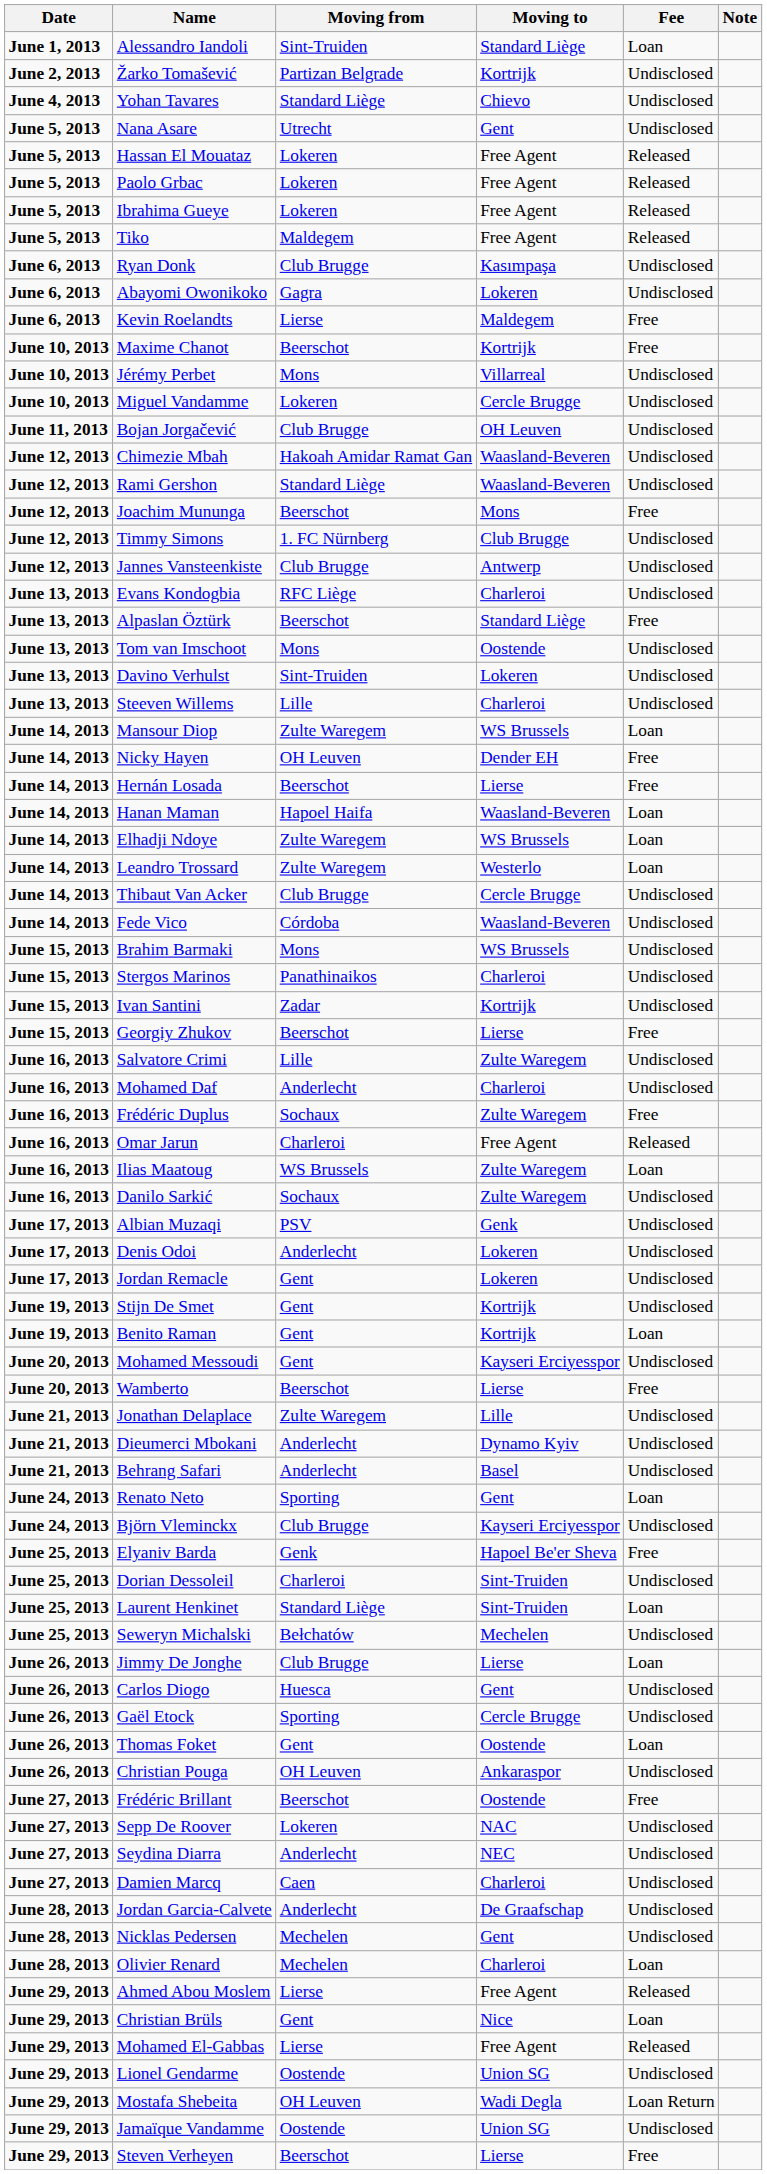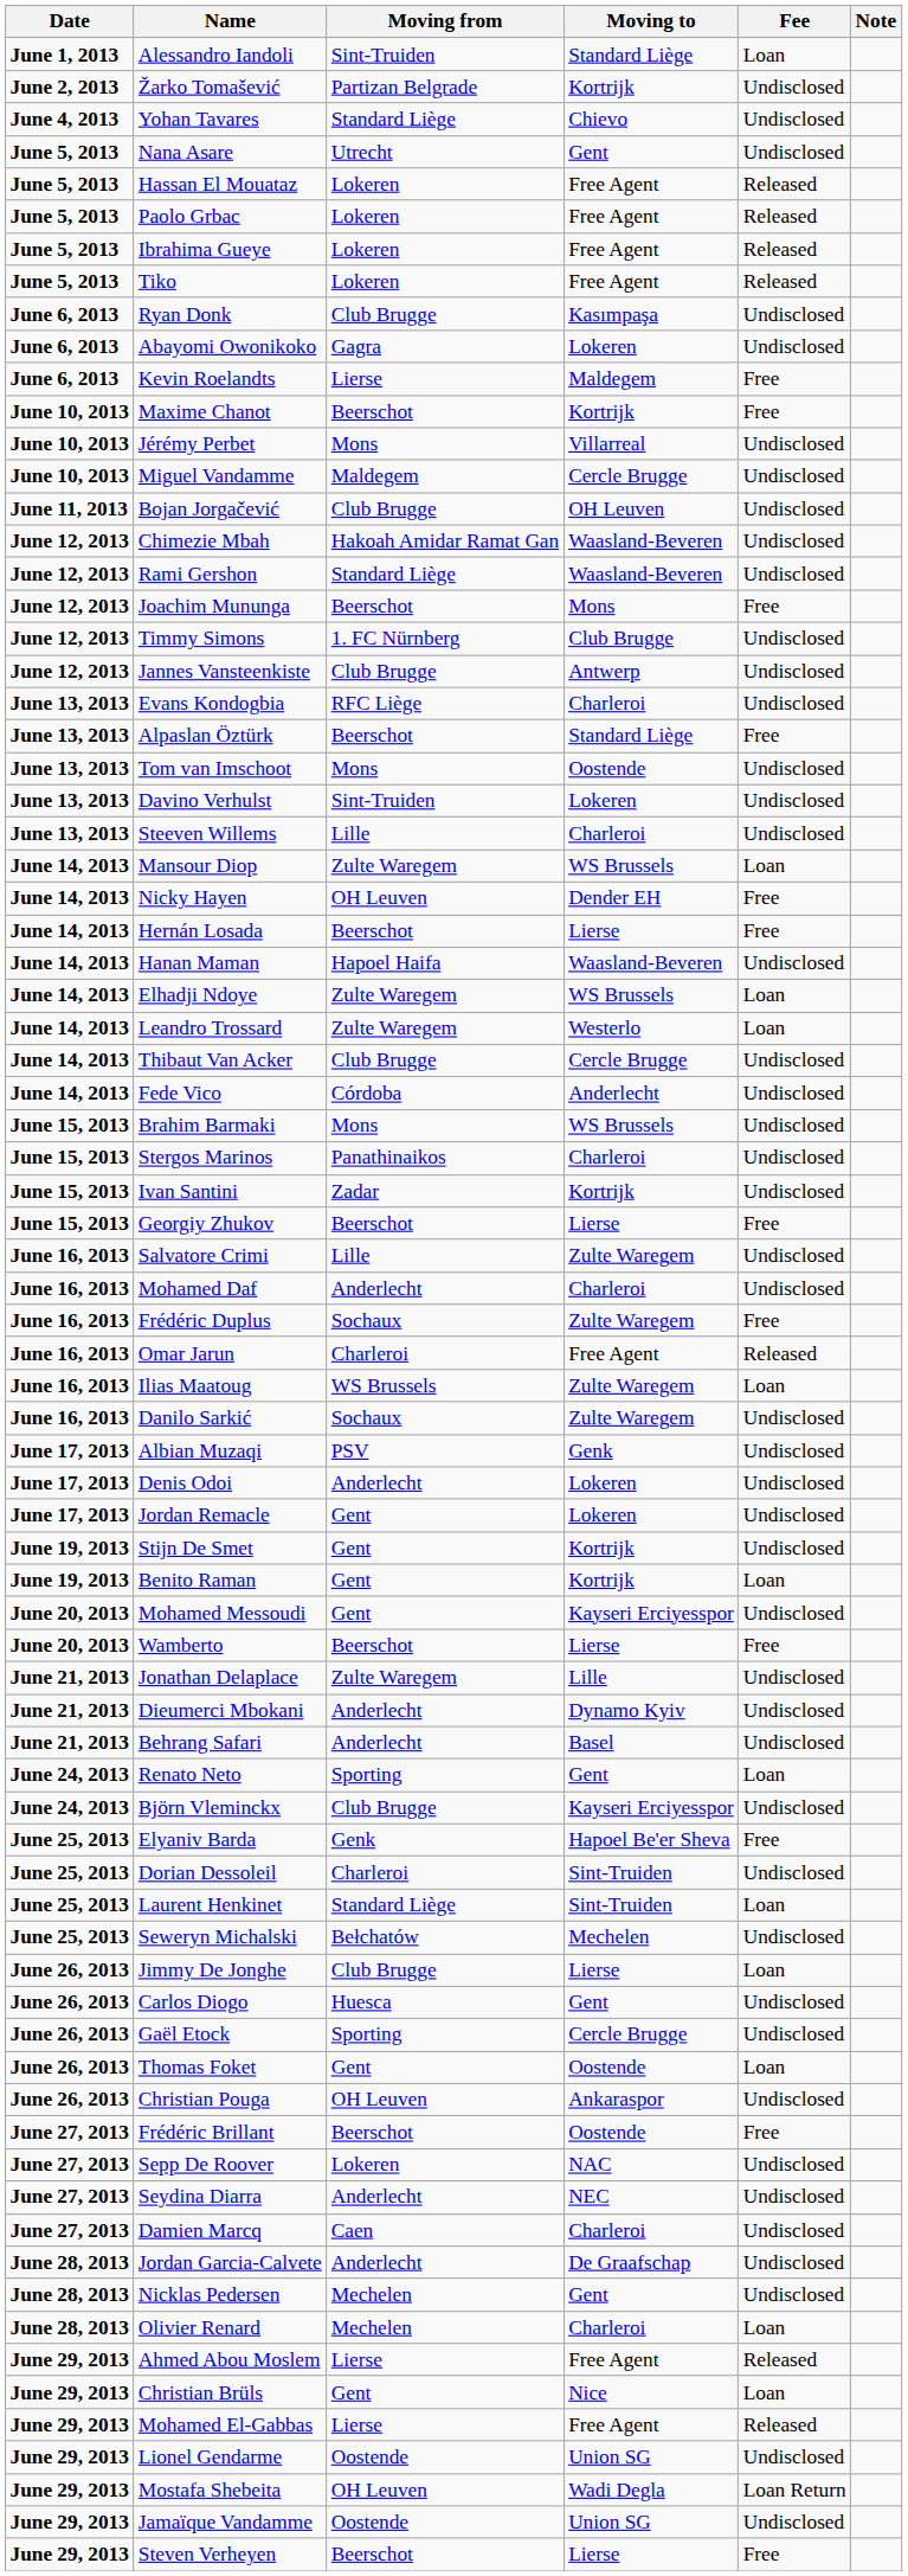 <table class="wikitable sortable">
 <tr>
 <th>Date</th>
 <th>Name</th>
 <th>Moving from</th>
 <th>Moving to</th>
 <th>Fee</th>
 <th>Note</th>
 </tr>
 <tr>
 <td><strong>June 1, 2013</strong></td>
 <td> <a href='#'>Alessandro Iandoli</a></td>
 <td> <a href='#'>Sint-Truiden</a></td>
 <td> <a href='#'>Standard Liège</a></td>
 <td>Loan </td>
 <td align=center></td>
 </tr>
 <tr>
 <td><strong>June 2, 2013</strong></td>
 <td> <a href='#'>Žarko Tomašević</a></td>
 <td> <a href='#'>Partizan Belgrade</a></td>
 <td> <a href='#'>Kortrijk</a></td>
 <td>Undisclosed </td>
 <td></td>
 </tr>
 <tr>
 <td><strong>June 4, 2013</strong></td>
 <td> <a href='#'>Yohan Tavares</a></td>
 <td> <a href='#'>Standard Liège</a></td>
 <td> <a href='#'>Chievo</a></td>
 <td>Undisclosed </td>
 <td align=center></td>
 </tr>
 <tr>
 <td><strong>June 5, 2013</strong></td>
 <td> <a href='#'>Nana Asare</a></td>
 <td> <a href='#'>Utrecht</a></td>
 <td> <a href='#'>Gent</a></td>
 <td>Undisclosed </td>
 <td></td>
 </tr>
 <tr>
 <td><strong>June 5, 2013</strong></td>
 <td> <a href='#'>Hassan El Mouataz</a></td>
 <td> <a href='#'>Lokeren</a></td>
 <td>Free Agent</td>
 <td>Released </td>
 <td></td>
 </tr>
 <tr>
 <td><strong>June 5, 2013</strong></td>
 <td> <a href='#'>Paolo Grbac</a></td>
 <td> <a href='#'>Lokeren</a></td>
 <td>Free Agent</td>
 <td>Released </td>
 <td></td>
 </tr>
 <tr>
 <td><strong>June 5, 2013</strong></td>
 <td> <a href='#'>Ibrahima Gueye</a></td>
 <td> <a href='#'>Lokeren</a></td>
 <td>Free Agent</td>
 <td>Released </td>
 <td></td>
 </tr>
 <tr>
 <td><strong>June 5, 2013</strong></td>
 <td> <a href='#'>Tiko</a></td>
-<td> <a href='#'>Maldegem</a></td>
+<td> <a href='#'>Lokeren</a></td>
 <td>Free Agent</td>
 <td>Released </td>
 <td></td>
 </tr>
 <tr>
 <td><strong>June 6, 2013</strong></td>
 <td> <a href='#'>Ryan Donk</a></td>
 <td> <a href='#'>Club Brugge</a></td>
 <td> <a href='#'>Kasımpaşa</a></td>
 <td>Undisclosed </td>
 <td></td>
 </tr>
 <tr>
 <td><strong>June 6, 2013</strong></td>
 <td> <a href='#'>Abayomi Owonikoko</a></td>
 <td> <a href='#'>Gagra</a></td>
 <td> <a href='#'>Lokeren</a></td>
 <td>Undisclosed </td>
 <td></td>
 </tr>
 <tr>
 <td><strong>June 6, 2013</strong></td>
 <td> <a href='#'>Kevin Roelandts</a></td>
 <td> <a href='#'>Lierse</a></td>
 <td> <a href='#'>Maldegem</a></td>
 <td>Free </td>
 <td align=center></td>
 </tr>
 <tr>
 <td><strong>June 10, 2013</strong></td>
 <td> <a href='#'>Maxime Chanot</a></td>
 <td> <a href='#'>Beerschot</a></td>
 <td> <a href='#'>Kortrijk</a></td>
 <td>Free </td>
 <td></td>
 </tr>
 <tr>
 <td><strong>June 10, 2013</strong></td>
 <td> <a href='#'>Jérémy Perbet</a></td>
 <td> <a href='#'>Mons</a></td>
 <td> <a href='#'>Villarreal</a></td>
 <td>Undisclosed </td>
 <td align=center></td>
 </tr>
 <tr>
 <td><strong>June 10, 2013</strong></td>
 <td> <a href='#'>Miguel Vandamme</a></td>
-<td> <a href='#'>Lokeren</a></td>
+<td> <a href='#'>Maldegem</a></td>
 <td> <a href='#'>Cercle Brugge</a></td>
 <td>Undisclosed </td>
 <td></td>
 </tr>
 <tr>
 <td><strong>June 11, 2013</strong></td>
 <td> <a href='#'>Bojan Jorgačević</a></td>
 <td> <a href='#'>Club Brugge</a></td>
 <td> <a href='#'>OH Leuven</a></td>
 <td>Undisclosed </td>
 <td></td>
 </tr>
 <tr>
 <td><strong>June 12, 2013</strong></td>
 <td> <a href='#'>Chimezie Mbah</a></td>
 <td> <a href='#'>Hakoah Amidar Ramat Gan</a></td>
 <td> <a href='#'>Waasland-Beveren</a></td>
 <td>Undisclosed </td>
 <td></td>
 </tr>
 <tr>
 <td><strong>June 12, 2013</strong></td>
 <td> <a href='#'>Rami Gershon</a></td>
 <td> <a href='#'>Standard Liège</a></td>
 <td> <a href='#'>Waasland-Beveren</a></td>
 <td>Undisclosed </td>
 <td align=center></td>
 </tr>
 <tr>
 <td><strong>June 12, 2013</strong></td>
 <td> <a href='#'>Joachim Mununga</a></td>
 <td> <a href='#'>Beerschot</a></td>
 <td> <a href='#'>Mons</a></td>
 <td>Free </td>
 <td></td>
 </tr>
 <tr>
 <td><strong>June 12, 2013</strong></td>
 <td> <a href='#'>Timmy Simons</a></td>
 <td> <a href='#'>1. FC Nürnberg</a></td>
 <td> <a href='#'>Club Brugge</a></td>
 <td>Undisclosed </td>
 <td></td>
 </tr>
 <tr>
 <td><strong>June 12, 2013</strong></td>
 <td> <a href='#'>Jannes Vansteenkiste</a></td>
 <td> <a href='#'>Club Brugge</a></td>
 <td> <a href='#'>Antwerp</a></td>
 <td>Undisclosed </td>
 <td></td>
 </tr>
 <tr>
 <td><strong>June 13, 2013</strong></td>
 <td> <a href='#'>Evans Kondogbia</a></td>
 <td> <a href='#'>RFC Liège</a></td>
 <td> <a href='#'>Charleroi</a></td>
 <td>Undisclosed </td>
 <td></td>
 </tr>
 <tr>
 <td><strong>June 13, 2013</strong></td>
 <td> <a href='#'>Alpaslan Öztürk</a></td>
 <td> <a href='#'>Beerschot</a></td>
 <td> <a href='#'>Standard Liège</a></td>
 <td>Free </td>
 <td></td>
 </tr>
 <tr>
 <td><strong>June 13, 2013</strong></td>
 <td> <a href='#'>Tom van Imschoot</a></td>
 <td> <a href='#'>Mons</a></td>
 <td> <a href='#'>Oostende</a></td>
 <td>Undisclosed </td>
 <td></td>
 </tr>
 <tr>
 <td><strong>June 13, 2013</strong></td>
 <td> <a href='#'>Davino Verhulst</a></td>
 <td> <a href='#'>Sint-Truiden</a></td>
 <td> <a href='#'>Lokeren</a></td>
 <td>Undisclosed </td>
 <td></td>
 </tr>
 <tr>
 <td><strong>June 13, 2013</strong></td>
 <td> <a href='#'>Steeven Willems</a></td>
 <td> <a href='#'>Lille</a></td>
 <td> <a href='#'>Charleroi</a></td>
 <td>Undisclosed </td>
 <td></td>
 </tr>
 <tr>
 <td><strong>June 14, 2013</strong></td>
 <td> <a href='#'>Mansour Diop</a></td>
 <td> <a href='#'>Zulte Waregem</a></td>
 <td> <a href='#'>WS Brussels</a></td>
 <td>Loan </td>
 <td></td>
 </tr>
 <tr>
 <td><strong>June 14, 2013</strong></td>
 <td> <a href='#'>Nicky Hayen</a></td>
 <td> <a href='#'>OH Leuven</a></td>
 <td> <a href='#'>Dender EH</a></td>
 <td>Free </td>
 <td align=center></td>
 </tr>
 <tr>
 <td><strong>June 14, 2013</strong></td>
 <td> <a href='#'>Hernán Losada</a></td>
 <td> <a href='#'>Beerschot</a></td>
 <td> <a href='#'>Lierse</a></td>
 <td>Free </td>
 <td></td>
 </tr>
 <tr>
 <td><strong>June 14, 2013</strong></td>
 <td> <a href='#'>Hanan Maman</a></td>
 <td> <a href='#'>Hapoel Haifa</a></td>
 <td> <a href='#'>Waasland-Beveren</a></td>
-<td>Loan </td>
+<td>Undisclosed </td>
 <td align=center></td>
 </tr>
 <tr>
 <td><strong>June 14, 2013</strong></td>
 <td> <a href='#'>Elhadji Ndoye</a></td>
 <td> <a href='#'>Zulte Waregem</a></td>
 <td> <a href='#'>WS Brussels</a></td>
 <td>Loan </td>
 <td></td>
 </tr>
 <tr>
 <td><strong>June 14, 2013</strong></td>
 <td> <a href='#'>Leandro Trossard</a></td>
 <td> <a href='#'>Zulte Waregem</a></td>
 <td> <a href='#'>Westerlo</a></td>
 <td>Loan </td>
 <td align=center></td>
 </tr>
 <tr>
 <td><strong>June 14, 2013</strong></td>
 <td> <a href='#'>Thibaut Van Acker</a></td>
 <td> <a href='#'>Club Brugge</a></td>
 <td> <a href='#'>Cercle Brugge</a></td>
 <td>Undisclosed </td>
 <td align=center></td>
 </tr>
 <tr>
 <td><strong>June 14, 2013</strong></td>
 <td> <a href='#'>Fede Vico</a></td>
 <td> <a href='#'>Córdoba</a></td>
-<td> <a href='#'>Waasland-Beveren</a></td>
+<td> <a href='#'>Anderlecht</a></td>
 <td>Undisclosed </td>
 <td></td>
 </tr>
 <tr>
 <td><strong>June 15, 2013</strong></td>
 <td> <a href='#'>Brahim Barmaki</a></td>
 <td> <a href='#'>Mons</a></td>
 <td> <a href='#'>WS Brussels</a></td>
 <td>Undisclosed </td>
 <td></td>
 </tr>
 <tr>
 <td><strong>June 15, 2013</strong></td>
 <td> <a href='#'>Stergos Marinos</a></td>
 <td> <a href='#'>Panathinaikos</a></td>
 <td> <a href='#'>Charleroi</a></td>
 <td>Undisclosed </td>
 <td></td>
 </tr>
 <tr>
 <td><strong>June 15, 2013</strong></td>
 <td> <a href='#'>Ivan Santini</a></td>
 <td> <a href='#'>Zadar</a></td>
 <td> <a href='#'>Kortrijk</a></td>
 <td>Undisclosed </td>
 <td align=center></td>
 </tr>
 <tr>
 <td><strong>June 15, 2013</strong></td>
 <td> <a href='#'>Georgiy Zhukov</a></td>
 <td> <a href='#'>Beerschot</a></td>
 <td> <a href='#'>Lierse</a></td>
 <td>Free </td>
 <td></td>
 </tr>
 <tr>
 <td><strong>June 16, 2013</strong></td>
 <td> <a href='#'>Salvatore Crimi</a></td>
 <td> <a href='#'>Lille</a></td>
 <td> <a href='#'>Zulte Waregem</a></td>
 <td>Undisclosed </td>
 <td></td>
 </tr>
 <tr>
 <td><strong>June 16, 2013</strong></td>
 <td> <a href='#'>Mohamed Daf</a></td>
 <td> <a href='#'>Anderlecht</a></td>
 <td> <a href='#'>Charleroi</a></td>
 <td>Undisclosed </td>
 <td></td>
 </tr>
 <tr>
 <td><strong>June 16, 2013</strong></td>
 <td> <a href='#'>Frédéric Duplus</a></td>
 <td> <a href='#'>Sochaux</a></td>
 <td> <a href='#'>Zulte Waregem</a></td>
 <td>Free </td>
 <td></td>
 </tr>
 <tr>
 <td><strong>June 16, 2013</strong></td>
 <td> <a href='#'>Omar Jarun</a></td>
 <td> <a href='#'>Charleroi</a></td>
 <td>Free Agent</td>
 <td>Released </td>
 <td></td>
 </tr>
 <tr>
 <td><strong>June 16, 2013</strong></td>
 <td> <a href='#'>Ilias Maatoug</a></td>
 <td> <a href='#'>WS Brussels</a></td>
 <td> <a href='#'>Zulte Waregem</a></td>
 <td>Loan </td>
 <td></td>
 </tr>
 <tr>
 <td><strong>June 16, 2013</strong></td>
 <td> <a href='#'>Danilo Sarkić</a></td>
 <td> <a href='#'>Sochaux</a></td>
 <td> <a href='#'>Zulte Waregem</a></td>
 <td>Undisclosed </td>
 <td></td>
 </tr>
 <tr>
 <td><strong>June 17, 2013</strong></td>
 <td> <a href='#'>Albian Muzaqi</a></td>
 <td> <a href='#'>PSV</a></td>
 <td> <a href='#'>Genk</a></td>
 <td>Undisclosed </td>
 <td></td>
 </tr>
 <tr>
 <td><strong>June 17, 2013</strong></td>
 <td> <a href='#'>Denis Odoi</a></td>
 <td> <a href='#'>Anderlecht</a></td>
 <td> <a href='#'>Lokeren</a></td>
 <td>Undisclosed </td>
 <td></td>
 </tr>
 <tr>
 <td><strong>June 17, 2013</strong></td>
 <td> <a href='#'>Jordan Remacle</a></td>
 <td> <a href='#'>Gent</a></td>
 <td> <a href='#'>Lokeren</a></td>
 <td>Undisclosed </td>
 <td align=center></td>
 </tr>
 <tr>
 <td><strong>June 19, 2013</strong></td>
 <td> <a href='#'>Stijn De Smet</a></td>
 <td> <a href='#'>Gent</a></td>
 <td> <a href='#'>Kortrijk</a></td>
 <td>Undisclosed </td>
 <td align=center></td>
 </tr>
 <tr>
 <td><strong>June 19, 2013</strong></td>
 <td> <a href='#'>Benito Raman</a></td>
 <td> <a href='#'>Gent</a></td>
 <td> <a href='#'>Kortrijk</a></td>
 <td>Loan </td>
 <td align=center></td>
 </tr>
 <tr>
 <td><strong>June 20, 2013</strong></td>
 <td> <a href='#'>Mohamed Messoudi</a></td>
 <td> <a href='#'>Gent</a></td>
 <td> <a href='#'>Kayseri Erciyesspor</a></td>
 <td>Undisclosed </td>
 <td></td>
 </tr>
 <tr>
 <td><strong>June 20, 2013</strong></td>
 <td> <a href='#'>Wamberto</a></td>
 <td> <a href='#'>Beerschot</a></td>
 <td> <a href='#'>Lierse</a></td>
 <td>Free </td>
 <td></td>
 </tr>
 <tr>
 <td><strong>June 21, 2013</strong></td>
 <td> <a href='#'>Jonathan Delaplace</a></td>
 <td> <a href='#'>Zulte Waregem</a></td>
 <td> <a href='#'>Lille</a></td>
 <td>Undisclosed </td>
 <td></td>
 </tr>
 <tr>
 <td><strong>June 21, 2013</strong></td>
 <td> <a href='#'>Dieumerci Mbokani</a></td>
 <td> <a href='#'>Anderlecht</a></td>
 <td> <a href='#'>Dynamo Kyiv</a></td>
 <td>Undisclosed </td>
 <td></td>
 </tr>
 <tr>
 <td><strong>June 21, 2013</strong></td>
 <td> <a href='#'>Behrang Safari</a></td>
 <td> <a href='#'>Anderlecht</a></td>
 <td> <a href='#'>Basel</a></td>
 <td>Undisclosed </td>
 <td></td>
 </tr>
 <tr>
 <td><strong>June 24, 2013</strong></td>
 <td> <a href='#'>Renato Neto</a></td>
 <td> <a href='#'>Sporting</a></td>
 <td> <a href='#'>Gent</a></td>
 <td>Loan </td>
 <td align=center></td>
 </tr>
 <tr>
 <td><strong>June 24, 2013</strong></td>
 <td> <a href='#'>Björn Vleminckx</a></td>
 <td> <a href='#'>Club Brugge</a></td>
 <td> <a href='#'>Kayseri Erciyesspor</a></td>
 <td>Undisclosed </td>
 <td align=center></td>
 </tr>
 <tr>
 <td><strong>June 25, 2013</strong></td>
 <td> <a href='#'>Elyaniv Barda</a></td>
 <td> <a href='#'>Genk</a></td>
 <td> <a href='#'>Hapoel Be'er Sheva</a></td>
 <td>Free </td>
 <td></td>
 </tr>
 <tr>
 <td><strong>June 25, 2013</strong></td>
 <td> <a href='#'>Dorian Dessoleil</a></td>
 <td> <a href='#'>Charleroi</a></td>
 <td> <a href='#'>Sint-Truiden</a></td>
 <td>Undisclosed </td>
 <td></td>
 </tr>
 <tr>
 <td><strong>June 25, 2013</strong></td>
 <td> <a href='#'>Laurent Henkinet</a></td>
 <td> <a href='#'>Standard Liège</a></td>
 <td> <a href='#'>Sint-Truiden</a></td>
 <td>Loan </td>
 <td align=center></td>
 </tr>
 <tr>
 <td><strong>June 25, 2013</strong></td>
 <td> <a href='#'>Seweryn Michalski</a></td>
 <td> <a href='#'>Bełchatów</a></td>
 <td> <a href='#'>Mechelen</a></td>
 <td>Undisclosed </td>
 <td></td>
 </tr>
 <tr>
 <td><strong>June 26, 2013</strong></td>
 <td> <a href='#'>Jimmy De Jonghe</a></td>
 <td> <a href='#'>Club Brugge</a></td>
 <td> <a href='#'>Lierse</a></td>
 <td>Loan </td>
 <td align=center></td>
 </tr>
 <tr>
 <td><strong>June 26, 2013</strong></td>
 <td> <a href='#'>Carlos Diogo</a></td>
 <td> <a href='#'>Huesca</a></td>
 <td> <a href='#'>Gent</a></td>
 <td>Undisclosed </td>
 <td></td>
 </tr>
 <tr>
 <td><strong>June 26, 2013</strong></td>
 <td> <a href='#'>Gaël Etock</a></td>
 <td> <a href='#'>Sporting</a></td>
 <td> <a href='#'>Cercle Brugge</a></td>
 <td>Undisclosed </td>
 <td></td>
 </tr>
 <tr>
 <td><strong>June 26, 2013</strong></td>
 <td> <a href='#'>Thomas Foket</a></td>
 <td> <a href='#'>Gent</a></td>
 <td> <a href='#'>Oostende</a></td>
 <td>Loan </td>
 <td></td>
 </tr>
 <tr>
 <td><strong>June 26, 2013</strong></td>
 <td> <a href='#'>Christian Pouga</a></td>
 <td> <a href='#'>OH Leuven</a></td>
 <td> <a href='#'>Ankaraspor</a></td>
 <td>Undisclosed </td>
 <td align=center></td>
 </tr>
 <tr>
 <td><strong>June 27, 2013</strong></td>
 <td> <a href='#'>Frédéric Brillant</a></td>
 <td> <a href='#'>Beerschot</a></td>
 <td> <a href='#'>Oostende</a></td>
 <td>Free </td>
 <td></td>
 </tr>
 <tr>
 <td><strong>June 27, 2013</strong></td>
 <td> <a href='#'>Sepp De Roover</a></td>
 <td> <a href='#'>Lokeren</a></td>
 <td> <a href='#'>NAC</a></td>
 <td>Undisclosed </td>
 <td align=center></td>
 </tr>
 <tr>
 <td><strong>June 27, 2013</strong></td>
 <td> <a href='#'>Seydina Diarra</a></td>
 <td> <a href='#'>Anderlecht</a></td>
 <td> <a href='#'>NEC</a></td>
 <td>Undisclosed </td>
 <td></td>
 </tr>
 <tr>
 <td><strong>June 27, 2013</strong></td>
 <td> <a href='#'>Damien Marcq</a></td>
 <td> <a href='#'>Caen</a></td>
 <td> <a href='#'>Charleroi</a></td>
 <td>Undisclosed </td>
 <td align=center></td>
 </tr>
 <tr>
 <td><strong>June 28, 2013</strong></td>
 <td> <a href='#'>Jordan Garcia-Calvete</a></td>
 <td> <a href='#'>Anderlecht</a></td>
 <td> <a href='#'>De Graafschap</a></td>
 <td>Undisclosed </td>
 <td align=center></td>
 </tr>
 <tr>
 <td><strong>June 28, 2013</strong></td>
 <td> <a href='#'>Nicklas Pedersen</a></td>
 <td> <a href='#'>Mechelen</a></td>
 <td> <a href='#'>Gent</a></td>
 <td>Undisclosed </td>
 <td></td>
 </tr>
 <tr>
 <td><strong>June 28, 2013</strong></td>
 <td> <a href='#'>Olivier Renard</a></td>
 <td> <a href='#'>Mechelen</a></td>
 <td> <a href='#'>Charleroi</a></td>
 <td>Loan </td>
 <td></td>
 </tr>
 <tr>
 <td><strong>June 29, 2013</strong></td>
 <td> <a href='#'>Ahmed Abou Moslem</a></td>
 <td> <a href='#'>Lierse</a></td>
 <td>Free Agent</td>
 <td>Released </td>
 <td></td>
 </tr>
 <tr>
 <td><strong>June 29, 2013</strong></td>
 <td> <a href='#'>Christian Brüls</a></td>
 <td> <a href='#'>Gent</a></td>
 <td> <a href='#'>Nice</a></td>
 <td>Loan </td>
 <td></td>
 </tr>
 <tr>
 <td><strong>June 29, 2013</strong></td>
 <td> <a href='#'>Mohamed El-Gabbas</a></td>
 <td> <a href='#'>Lierse</a></td>
 <td>Free Agent</td>
 <td>Released </td>
 <td></td>
 </tr>
 <tr>
 <td><strong>June 29, 2013</strong></td>
 <td> <a href='#'>Lionel Gendarme</a></td>
 <td> <a href='#'>Oostende</a></td>
 <td> <a href='#'>Union SG</a></td>
 <td>Undisclosed </td>
 <td></td>
 </tr>
 <tr>
 <td><strong>June 29, 2013</strong></td>
 <td> <a href='#'>Mostafa Shebeita</a></td>
 <td> <a href='#'>OH Leuven</a></td>
 <td> <a href='#'>Wadi Degla</a></td>
 <td>Loan Return </td>
 <td></td>
 </tr>
 <tr>
 <td><strong>June 29, 2013</strong></td>
 <td> <a href='#'>Jamaïque Vandamme</a></td>
 <td> <a href='#'>Oostende</a></td>
 <td> <a href='#'>Union SG</a></td>
 <td>Undisclosed </td>
 <td></td>
 </tr>
 <tr>
 <td><strong>June 29, 2013</strong></td>
 <td> <a href='#'>Steven Verheyen</a></td>
 <td> <a href='#'>Beerschot</a></td>
 <td> <a href='#'>Lierse</a></td>
 <td>Free </td>
 <td></td>
 </tr>
 </table>
